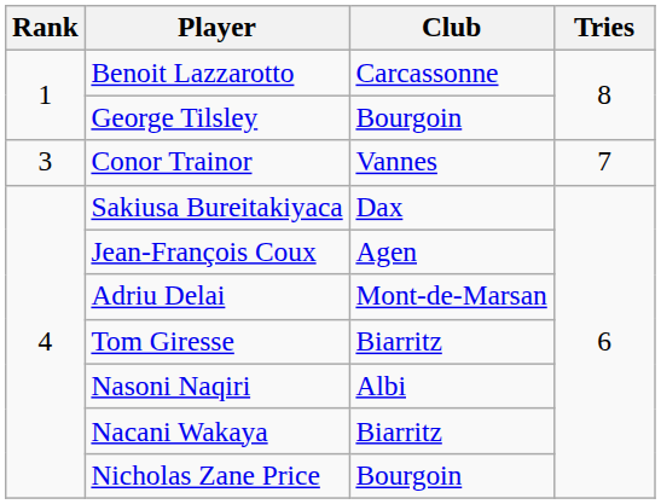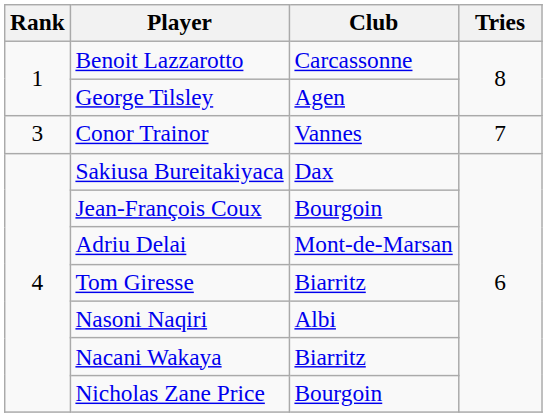 <table class="wikitable" style="text-align:center">
 <tr>
 <th>Rank</th>
 <th>Player</th>
 <th>Club</th>
 <th style="width:50px;">Tries</th>
 </tr>
 <tr>
 <td rowspan=2>1</td>
 <td align=left> <a href='#'>Benoit Lazzarotto</a></td>
 <td align=left><a href='#'>Carcassonne</a></td>
 <td rowspan=2>8</td>
 </tr>
 <tr>
 <td align=left> <a href='#'>George Tilsley</a></td>
-<td align=left><a href='#'>Bourgoin</a></td>
+<td align=left><a href='#'>Agen</a></td>
 </tr>
 <tr>
 <td>3</td>
 <td align=left> <a href='#'>Conor Trainor</a></td>
 <td align=left><a href='#'>Vannes</a></td>
 <td>7</td>
 </tr>
 <tr>
 <td rowspan=7>4</td>
 <td align=left> <a href='#'>Sakiusa Bureitakiyaca</a></td>
 <td align=left><a href='#'>Dax</a></td>
 <td rowspan=7>6</td>
 </tr>
 <tr>
 <td align=left> <a href='#'>Jean-François Coux</a></td>
-<td align=left><a href='#'>Agen</a></td>
+<td align=left><a href='#'>Bourgoin</a></td>
 </tr>
 <tr>
 <td align=left> <a href='#'>Adriu Delai</a></td>
 <td align=left><a href='#'>Mont-de-Marsan</a></td>
 </tr>
 <tr>
 <td align=left> <a href='#'>Tom Giresse</a></td>
 <td align=left><a href='#'>Biarritz</a></td>
 </tr>
 <tr>
 <td align=left> <a href='#'>Nasoni Naqiri</a></td>
 <td align=left><a href='#'>Albi</a></td>
 </tr>
 <tr>
 <td align=left> <a href='#'>Nacani Wakaya</a></td>
 <td align=left><a href='#'>Biarritz</a></td>
 </tr>
 <tr>
 <td align=left> <a href='#'>Nicholas Zane Price</a></td>
 <td align=left><a href='#'>Bourgoin</a></td>
 </tr>
 </table>
